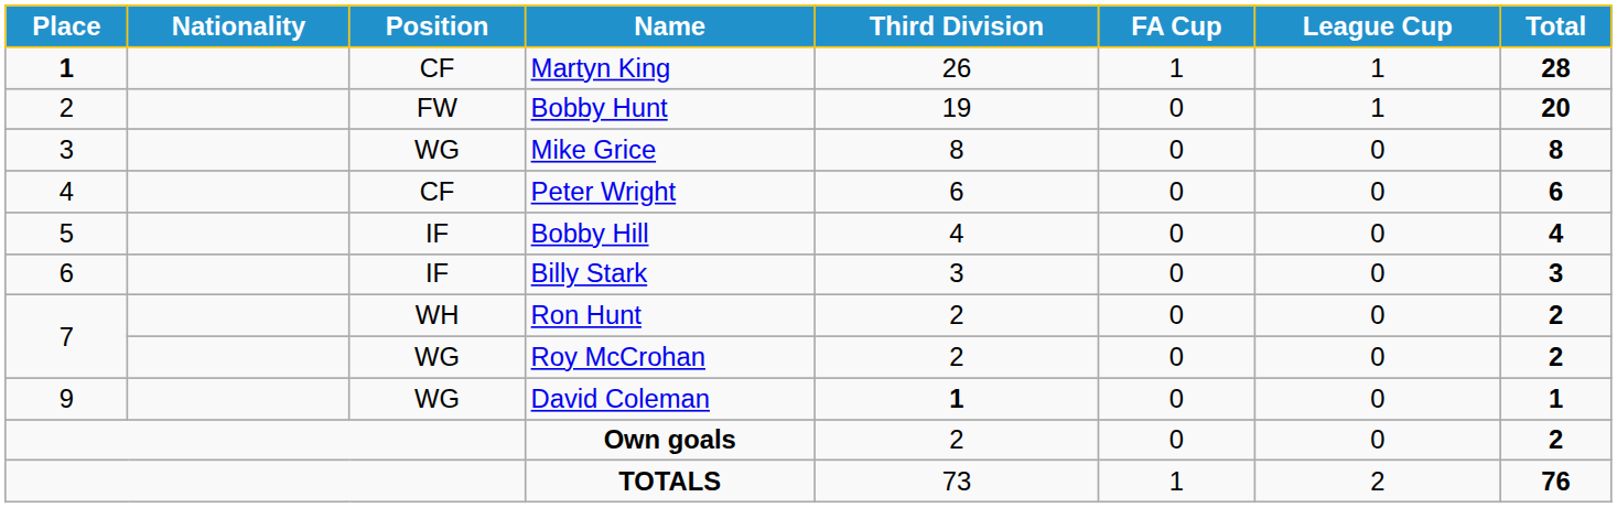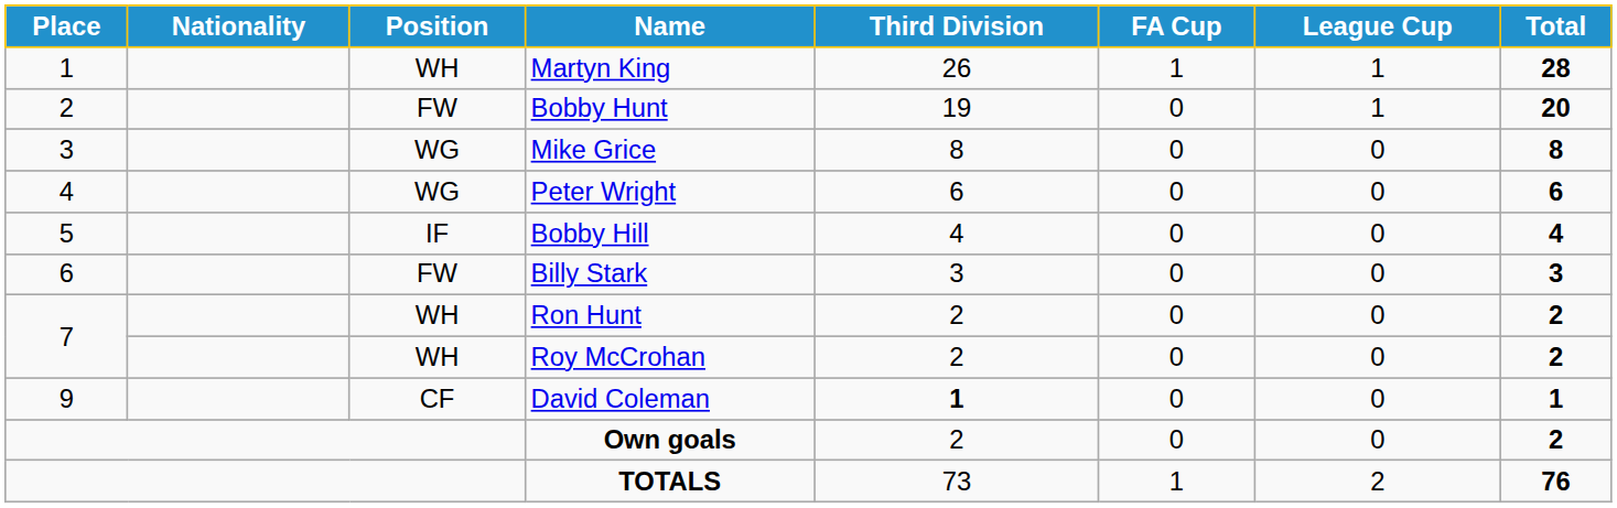 <table class="wikitable" style="text-align:center; font-size:90%; width:100%;">
 <tr>
 <th style="background:#2191CC; color:white; border:1px solid #F7C408; text-align:center;">Place</th>
 <th style="background:#2191CC; color:white; border:1px solid #F7C408; text-align:center;">Nationality</th>
 <th style="background:#2191CC; color:white; border:1px solid #F7C408; text-align:center;">Position</th>
 <th style="background:#2191CC; color:white; border:1px solid #F7C408; text-align:center;">Name</th>
 <th style="background:#2191CC; color:white; border:1px solid #F7C408; text-align:center;">Third Division</th>
 <th style="background:#2191CC; color:white; border:1px solid #F7C408; text-align:center;">FA Cup</th>
 <th style="background:#2191CC; color:white; border:1px solid #F7C408; text-align:center;">League Cup</th>
 <th style="background:#2191CC; color:white; border:1px solid #F7C408; text-align:center;">Total</th>
 </tr>
 <tr>
-<td><strong>1</strong></td>
+<td>1</td>
 <td></td>
-<td>CF</td>
+<td>WH</td>
 <td align="left"><a href='#'>Martyn King</a></td>
 <td>26</td>
 <td>1</td>
 <td>1</td>
 <td><strong>28</strong></td>
 </tr>
 <tr>
 <td>2</td>
 <td></td>
 <td>FW</td>
 <td align="left"><a href='#'>Bobby Hunt</a></td>
 <td>19</td>
 <td>0</td>
 <td>1</td>
 <td><strong>20</strong></td>
 </tr>
 <tr>
 <td>3</td>
 <td></td>
 <td>WG</td>
 <td align="left"><a href='#'>Mike Grice</a></td>
 <td>8</td>
 <td>0</td>
 <td>0</td>
 <td><strong>8</strong></td>
 </tr>
 <tr>
 <td>4</td>
 <td></td>
-<td>CF</td>
+<td>WG</td>
 <td align="left"><a href='#'>Peter Wright</a></td>
 <td>6</td>
 <td>0</td>
 <td>0</td>
 <td><strong>6</strong></td>
 </tr>
 <tr>
 <td>5</td>
 <td></td>
 <td>IF</td>
 <td align="left"><a href='#'>Bobby Hill</a></td>
 <td>4</td>
 <td>0</td>
 <td>0</td>
 <td><strong>4</strong></td>
 </tr>
 <tr>
 <td>6</td>
 <td></td>
-<td>IF</td>
+<td>FW</td>
 <td align="left"><a href='#'>Billy Stark</a></td>
 <td>3</td>
 <td>0</td>
 <td>0</td>
 <td><strong>3</strong></td>
 </tr>
 <tr>
 <td rowspan="2">7</td>
 <td></td>
 <td>WH</td>
 <td align="left"><a href='#'>Ron Hunt</a></td>
 <td>2</td>
 <td>0</td>
 <td>0</td>
 <td><strong>2</strong></td>
 </tr>
 <tr>
 <td></td>
-<td>WG</td>
+<td>WH</td>
 <td align="left"><a href='#'>Roy McCrohan</a></td>
 <td>2</td>
 <td>0</td>
 <td>0</td>
 <td><strong>2</strong></td>
 </tr>
 <tr>
 <td>9</td>
 <td></td>
-<td>WG</td>
+<td>CF</td>
 <td align="left"><a href='#'>David Coleman</a></td>
 <td><strong>1</strong></td>
 <td>0</td>
 <td>0</td>
 <td><strong>1</strong></td>
 </tr>
 <tr>
 <td colspan="3"></td>
 <td><strong>Own goals</strong></td>
 <td>2</td>
 <td>0</td>
 <td>0</td>
 <td><strong>2</strong></td>
 </tr>
 <tr>
 <td colspan="3"></td>
 <td><strong>TOTALS</strong></td>
 <td>73</td>
 <td>1</td>
 <td>2</td>
 <td><strong>76</strong></td>
 </tr>
 </table>
